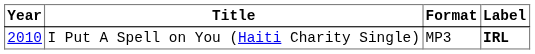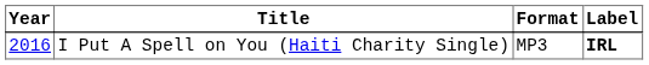 <table border=1 cellpadding=2 style="border-collapse:collapse;">
 <tr style="border-bottom:1px solid black;">
 <th>Year</th>
 <th>Title</th>
 <th>Format</th>
 <th>Label</th>
 </tr>
 <tr>
-<td><a href='#'>2010</a></td>
+<td><a href='#'>2016</a></td>
 <td>I Put A Spell on You (<a href='#'>Haiti</a> Charity Single)</td>
 <td>MP3</td>
 <td><strong>IRL</strong></td>
 </tr>
 </table>
